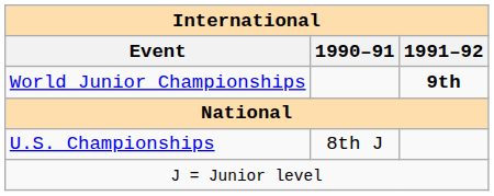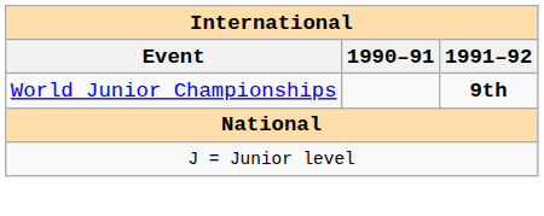 <table class="wikitable" style="text-align:center">
 <tr>
 <th style="background-color: #ffdead; " colspan=3 align=center>International</th>
 </tr>
 <tr>
 <th>Event</th>
 <th>1990–91</th>
 <th>1991–92</th>
 </tr>
 <tr>
 <td align=left><a href='#'>World Junior Championships</a></td>
 <td></td>
 <td><strong>9th</strong></td>
 </tr>
 <tr>
 <th style="background-color: #ffdead; " colspan=3 align=center>National</th>
 </tr>
 <tr>
-<td align=left><a href='#'>U.S. Championships</a></td>
-<td>8th J</td>
-<td></td>
-</tr>
-<tr>
 <td colspan=3 align=center><small> J = Junior level </small></td>
 </tr>
 </table>
